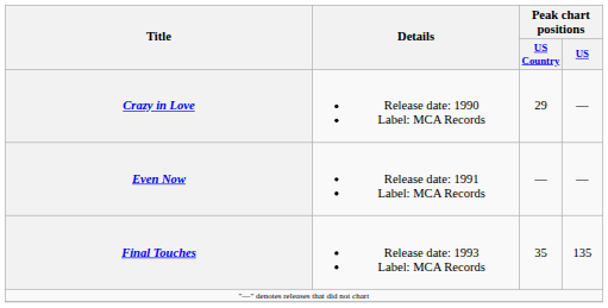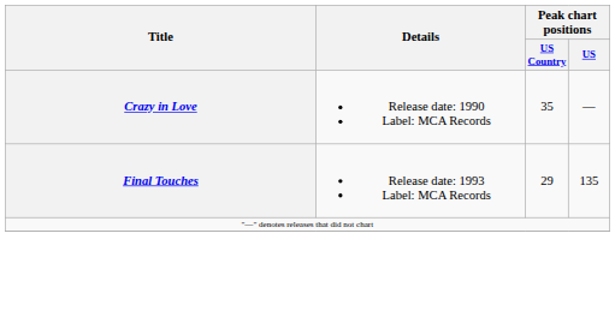 <table class="wikitable plainrowheaders" style="text-align:center;">
 <tr>
 <th rowspan="2" style="width:24em;">Title</th>
 <th rowspan="2" style="width:16em;">Details</th>
 <th colspan="2">Peak chart<br>positions</th>
 </tr>
 <tr style="font-size:smaller;">
 <th width="45"><a href='#'>US Country</a></th>
 <th width="45"><a href='#'>US</a></th>
 </tr>
 <tr>
 <th scope="row"><em><a href='#'>Crazy in Love</a></em></th>
 <td><br><ul><li>Release date: 1990</li><li>Label: MCA Records</li></ul></td>
-<td>29</td>
-<td>—</td>
-</tr>
-<tr>
-<th scope="row"><em><a href='#'>Even Now</a></em></th>
-<td><br><ul><li>Release date: 1991</li><li>Label: MCA Records</li></ul></td>
-<td>—</td>
+<td>35</td>
 <td>—</td>
 </tr>
 <tr>
 <th scope="row"><em><a href='#'>Final Touches</a></em></th>
 <td><br><ul><li>Release date: 1993</li><li>Label: MCA Records</li></ul></td>
-<td>35</td>
+<td>29</td>
 <td>135</td>
 </tr>
 <tr>
 <td colspan="4" style="font-size:8pt">"—" denotes releases that did not chart</td>
 </tr>
 <tr>
 </tr>
 </table>
